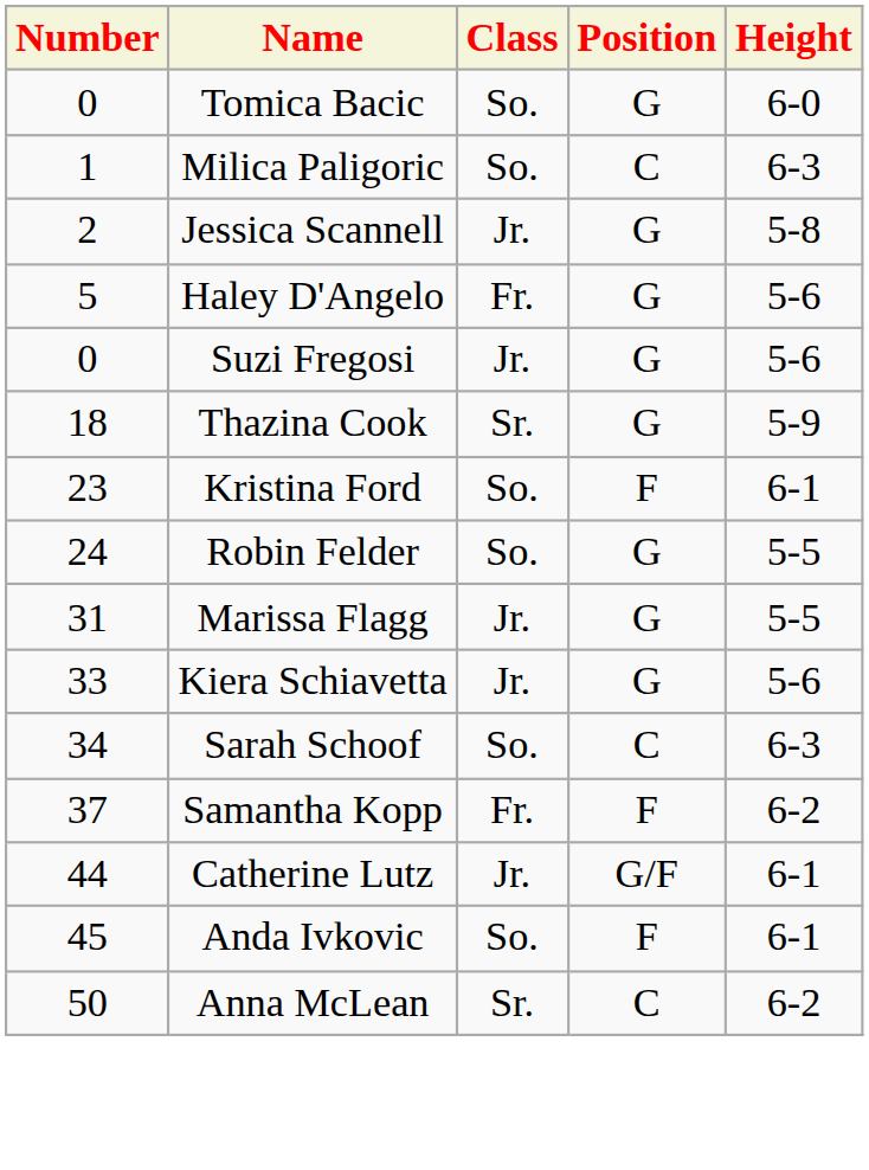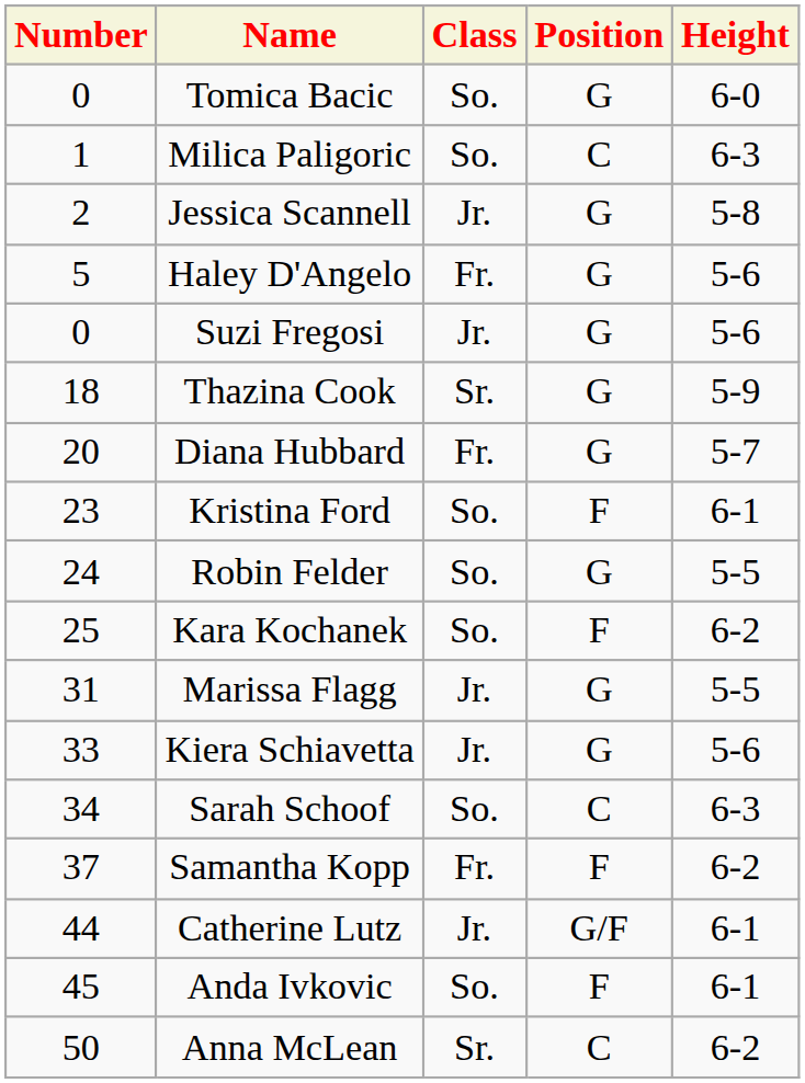 <table class="wikitable" style="text-align:center">
 <tr>
 <th style="background:beige;color:red;">Number</th>
 <th style="background:beige;color:red;">Name</th>
 <th style="background:beige;color:red;">Class</th>
 <th style="background:beige;color:red;">Position</th>
 <th style="background:beige;color:red;">Height</th>
 </tr>
 <tr>
 <td>0</td>
 <td>Tomica Bacic</td>
 <td>So.</td>
 <td>G</td>
 <td>6-0</td>
 </tr>
 <tr>
 <td>1</td>
 <td>Milica Paligoric</td>
 <td>So.</td>
 <td>C</td>
 <td>6-3</td>
 </tr>
 <tr>
 <td>2</td>
 <td>Jessica Scannell</td>
 <td>Jr.</td>
 <td>G</td>
 <td>5-8</td>
 </tr>
 <tr>
 <td>5</td>
 <td>Haley D'Angelo</td>
 <td>Fr.</td>
 <td>G</td>
 <td>5-6</td>
 </tr>
 <tr>
 <td>0</td>
 <td>Suzi Fregosi</td>
 <td>Jr.</td>
 <td>G</td>
 <td>5-6</td>
 </tr>
 <tr>
 <td>18</td>
 <td>Thazina Cook</td>
 <td>Sr.</td>
 <td>G</td>
 <td>5-9</td>
 </tr>
 <tr>
+<td>20</td>
+<td>Diana Hubbard</td>
+<td>Fr.</td>
+<td>G</td>
+<td>5-7</td>
+</tr>
+<tr>
 <td>23</td>
 <td>Kristina Ford</td>
 <td>So.</td>
 <td>F</td>
 <td>6-1</td>
 </tr>
 <tr>
 <td>24</td>
 <td>Robin Felder</td>
 <td>So.</td>
 <td>G</td>
 <td>5-5</td>
+</tr>
+<tr>
+<td>25</td>
+<td>Kara Kochanek</td>
+<td>So.</td>
+<td>F</td>
+<td>6-2</td>
 </tr>
 <tr>
 <td>31</td>
 <td>Marissa Flagg</td>
 <td>Jr.</td>
 <td>G</td>
 <td>5-5</td>
 </tr>
 <tr>
 <td>33</td>
 <td>Kiera Schiavetta</td>
 <td>Jr.</td>
 <td>G</td>
 <td>5-6</td>
 </tr>
 <tr>
 <td>34</td>
 <td>Sarah Schoof</td>
 <td>So.</td>
 <td>C</td>
 <td>6-3</td>
 </tr>
 <tr>
 <td>37</td>
 <td>Samantha Kopp</td>
 <td>Fr.</td>
 <td>F</td>
 <td>6-2</td>
 </tr>
 <tr>
 <td>44</td>
 <td>Catherine Lutz</td>
 <td>Jr.</td>
 <td>G/F</td>
 <td>6-1</td>
 </tr>
 <tr>
 <td>45</td>
 <td>Anda Ivkovic</td>
 <td>So.</td>
 <td>F</td>
 <td>6-1</td>
 </tr>
 <tr>
 <td>50</td>
 <td>Anna McLean</td>
 <td>Sr.</td>
 <td>C</td>
 <td>6-2</td>
 </tr>
 </table>
